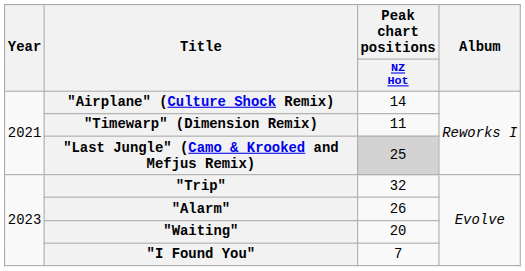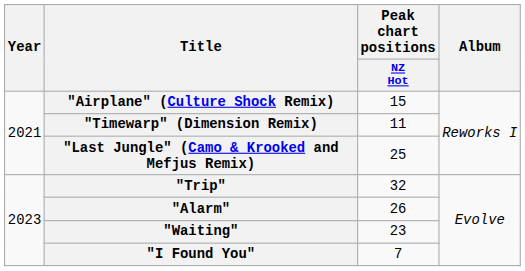 <table class="wikitable plainrowheaders" style="text-align:center;">
 <tr>
 <th scope="col" rowspan="2" style="width:1em;">Year</th>
 <th scope="col" rowspan="2" style="width:22em;">Title</th>
 <th scope="col" colspan="1">Peak chart positions</th>
 <th scope="col" rowspan="2">Album</th>
 </tr>
 <tr>
 <th scope="col" style="width:3em;font-size:85%;"><a href='#'>NZ<br>Hot</a><br></th>
 </tr>
 <tr>
 <td rowspan="3">2021</td>
 <th scope="row">"Airplane" (<a href='#'>Culture Shock</a> Remix)</th>
-<td>14</td>
+<td>15</td>
 <td rowspan="3"><em>Reworks I</em></td>
 </tr>
 <tr>
 <th scope="row">"Timewarp" (Dimension Remix)</th>
 <td>11</td>
 </tr>
 <tr>
 <th scope="row">"Last Jungle" (<a href='#'>Camo & Krooked</a> and Mefjus Remix)</th>
-<td style="background: lightgrey;">25</td>
+<td>25</td>
 </tr>
 <tr>
 <td rowspan="4">2023</td>
 <th scope="row">"Trip"<br></th>
 <td>32</td>
 <td rowspan="4"><em>Evolve</em></td>
 </tr>
 <tr>
 <th scope="row">"Alarm"<br></th>
 <td>26</td>
 </tr>
 <tr>
 <th scope="row">"Waiting"<br></th>
-<td>20</td>
+<td>23</td>
 </tr>
 <tr>
 <th scope="row">"I Found You"<br></th>
 <td>7</td>
 </tr>
 </table>
